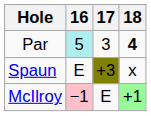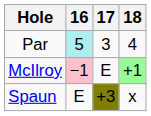 <table class="wikitable" style="text-align:center">
 <tr>
 <th>Hole</th>
 <th>16</th>
 <th>17</th>
 <th>18</th>
 </tr>
 <tr>
 <td>Par</td>
 <td style="background: paleturquoise;">5</td>
 <td>3</td>
-<td><strong>4</strong></td>
+<td>4</td>
+</tr>
+<tr>
+<td align=left> <a href='#'>McIlroy</a></td>
+<td style="background: Pink;">−1</td>
+<td>E</td>
+<td style="background: PaleGreen;">+1</td>
 </tr>
 <tr>
 <td align=left> <a href='#'>Spaun</a></td>
 <td>E</td>
 <td style="background: Olive;">+3</td>
 <td>x</td>
 </tr>
-<tr>
-<td align=left> <a href='#'>McIlroy</a></td>
-<td style="background: Pink;">−1</td>
-<td>E</td>
-<td style="background: PaleGreen;">+1</td>
-</tr>
 </table>
